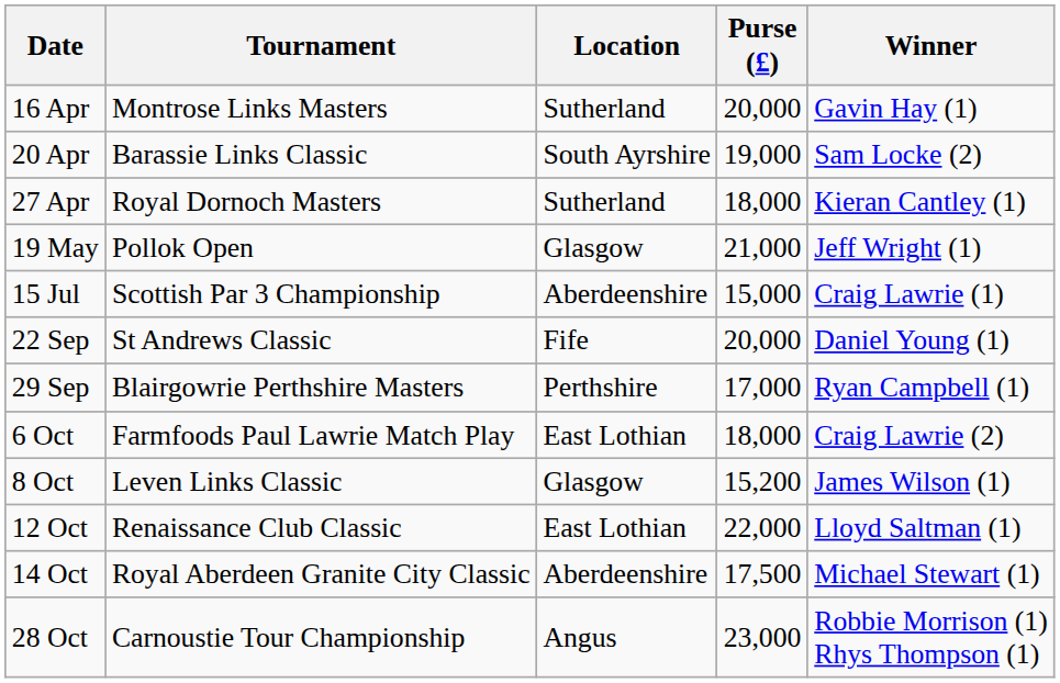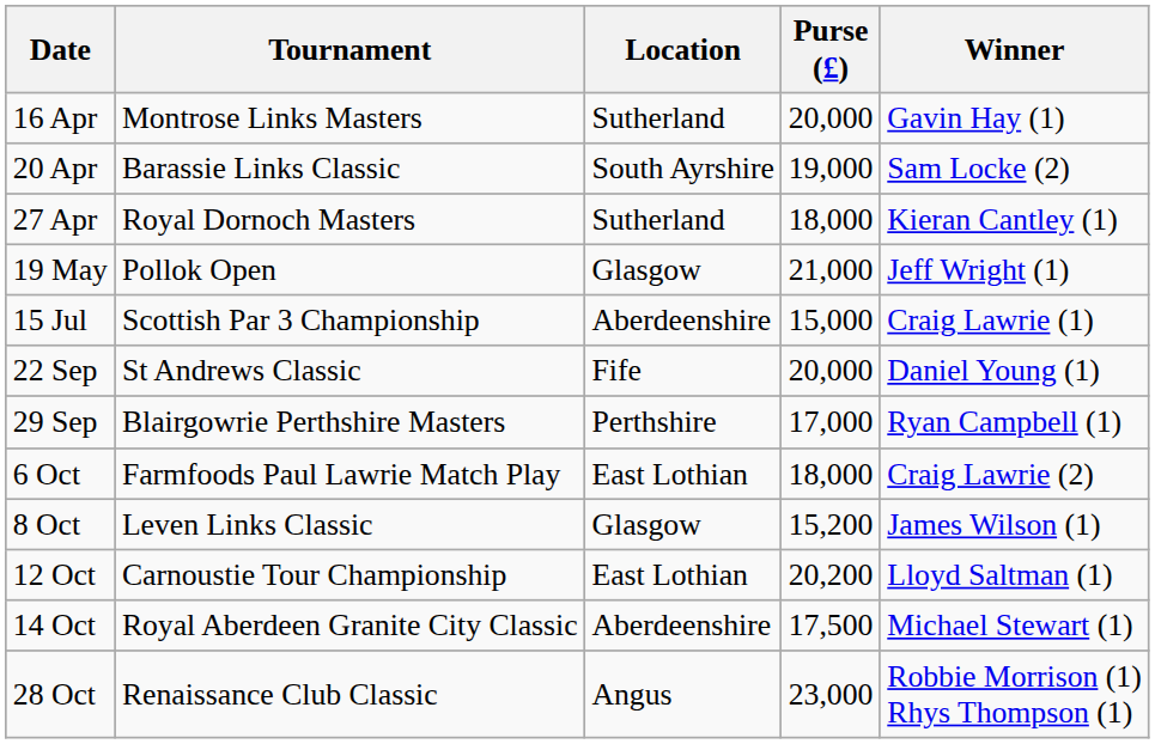 <table class="wikitable" style="font-size:95%">
 <tr>
 <th>Date</th>
 <th>Tournament</th>
 <th>Location</th>
 <th>Purse<br>(<a href='#'>£</a>)</th>
 <th>Winner</th>
 </tr>
 <tr>
 <td>16 Apr</td>
 <td>Montrose Links Masters</td>
 <td>Sutherland</td>
 <td align=right>20,000</td>
 <td> <a href='#'>Gavin Hay</a> (1)</td>
 </tr>
 <tr>
 <td>20 Apr</td>
 <td>Barassie Links Classic</td>
 <td>South Ayrshire</td>
 <td align=right>19,000</td>
 <td> <a href='#'>Sam Locke</a> (2)</td>
 </tr>
 <tr>
 <td>27 Apr</td>
 <td>Royal Dornoch Masters</td>
 <td>Sutherland</td>
 <td align=right>18,000</td>
 <td> <a href='#'>Kieran Cantley</a> (1)</td>
 </tr>
 <tr>
 <td>19 May</td>
 <td>Pollok Open</td>
 <td>Glasgow</td>
 <td align=right>21,000</td>
 <td> <a href='#'>Jeff Wright</a> (1)</td>
 </tr>
 <tr>
 <td>15 Jul</td>
 <td>Scottish Par 3 Championship</td>
 <td>Aberdeenshire</td>
 <td align=right>15,000</td>
 <td> <a href='#'>Craig Lawrie</a> (1)</td>
 </tr>
 <tr>
 <td>22 Sep</td>
 <td>St Andrews Classic</td>
 <td>Fife</td>
 <td align=right>20,000</td>
 <td> <a href='#'>Daniel Young</a> (1)</td>
 </tr>
 <tr>
 <td>29 Sep</td>
 <td>Blairgowrie Perthshire Masters</td>
 <td>Perthshire</td>
 <td align=right>17,000</td>
 <td> <a href='#'>Ryan Campbell</a> (1)</td>
 </tr>
 <tr>
 <td>6 Oct</td>
 <td>Farmfoods Paul Lawrie Match Play</td>
 <td>East Lothian</td>
 <td align=right>18,000</td>
 <td> <a href='#'>Craig Lawrie</a> (2)</td>
 </tr>
 <tr>
 <td>8 Oct</td>
 <td>Leven Links Classic</td>
 <td>Glasgow</td>
 <td align=right>15,200</td>
 <td> <a href='#'>James Wilson</a> (1)</td>
 </tr>
 <tr>
 <td>12 Oct</td>
-<td>Renaissance Club Classic</td>
+<td>Carnoustie Tour Championship</td>
 <td>East Lothian</td>
-<td align=right>22,000</td>
+<td align=right>20,200</td>
 <td> <a href='#'>Lloyd Saltman</a> (1)</td>
 </tr>
 <tr>
 <td>14 Oct</td>
 <td>Royal Aberdeen Granite City Classic</td>
 <td>Aberdeenshire</td>
 <td align=right>17,500</td>
 <td> <a href='#'>Michael Stewart</a> (1)</td>
 </tr>
 <tr>
 <td>28 Oct</td>
-<td>Carnoustie Tour Championship</td>
+<td>Renaissance Club Classic</td>
 <td>Angus</td>
 <td align=right>23,000</td>
 <td> <a href='#'>Robbie Morrison</a> (1)<br> <a href='#'>Rhys Thompson</a> (1)</td>
 </tr>
 </table>
